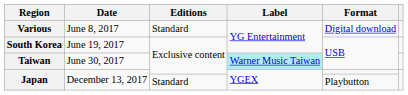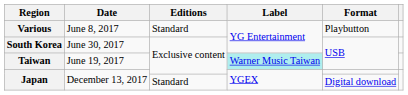 <table class="wikitable plainrowheaders">
 <tr>
 <th>Region</th>
 <th>Date</th>
 <th>Editions</th>
 <th>Label</th>
 <th>Format</th>
 <th></th>
 </tr>
 <tr>
 <th scope="row">Various</th>
 <td>June 8, 2017</td>
 <td>Standard</td>
 <td rowspan="2"><a href='#'>YG Entertainment</a></td>
-<td><a href='#'>Digital download</a></td>
+<td>Playbutton</td>
 <td></td>
 </tr>
 <tr>
 <th scope="row">South Korea</th>
-<td>June 19, 2017</td>
+<td>June 30, 2017</td>
 <td rowspan="3">Exclusive content </td>
 <td rowspan="2"><a href='#'>USB</a></td>
 <td></td>
 </tr>
 <tr>
 <th scope="row">Taiwan</th>
-<td>June 30, 2017</td>
+<td>June 19, 2017</td>
 <td style="background: paleturquoise;"><a href='#'>Warner Music Taiwan</a></td>
 <td></td>
 </tr>
 <tr>
 <th scope="row" rowspan="2">Japan</th>
 <td rowspan="2">December 13, 2017</td>
 <td rowspan="2"><a href='#'>YGEX</a></td>
 <td></td>
 <td rowspan="2"></td>
 </tr>
 <tr>
 <td>Standard</td>
-<td>Playbutton</td>
+<td><a href='#'>Digital download</a></td>
 </tr>
 </table>
